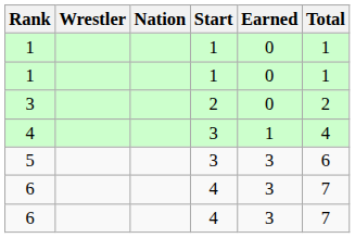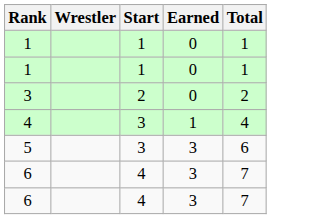 <table class="wikitable sortable" style="text-align:center;">
 <tr>
 <th>Rank</th>
 <th>Wrestler</th>
-<th>Nation</th>
 <th>Start</th>
 <th>Earned</th>
 <th>Total</th>
 </tr>
 <tr style="background:#cfc;">
 <td>1</td>
-<td align=left></td>
 <td align=left></td>
 <td>1</td>
 <td>0</td>
 <td>1</td>
 </tr>
 <tr style="background:#cfc;">
 <td>1</td>
 <td align=left></td>
-<td align=left></td>
 <td>1</td>
 <td>0</td>
 <td>1</td>
 </tr>
 <tr style="background:#cfc;">
 <td>3</td>
-<td align=left></td>
 <td align=left></td>
 <td>2</td>
 <td>0</td>
 <td>2</td>
 </tr>
 <tr style="background:#cfc;">
 <td>4</td>
 <td align=left></td>
-<td align=left></td>
 <td>3</td>
 <td>1</td>
 <td>4</td>
 </tr>
 <tr>
 <td>5</td>
-<td align=left></td>
 <td align=left></td>
 <td>3</td>
 <td>3</td>
 <td>6</td>
 </tr>
 <tr>
 <td>6</td>
 <td align=left></td>
-<td align=left></td>
 <td>4</td>
 <td>3</td>
 <td>7</td>
 </tr>
 <tr>
 <td>6</td>
 <td align=left></td>
-<td align=left></td>
 <td>4</td>
 <td>3</td>
 <td>7</td>
 </tr>
 </table>
